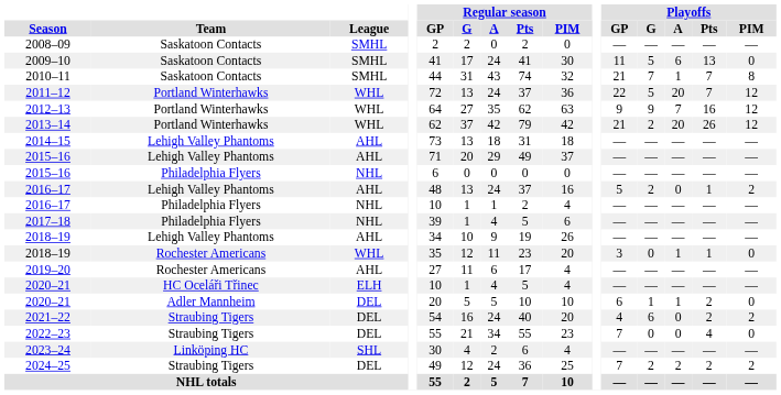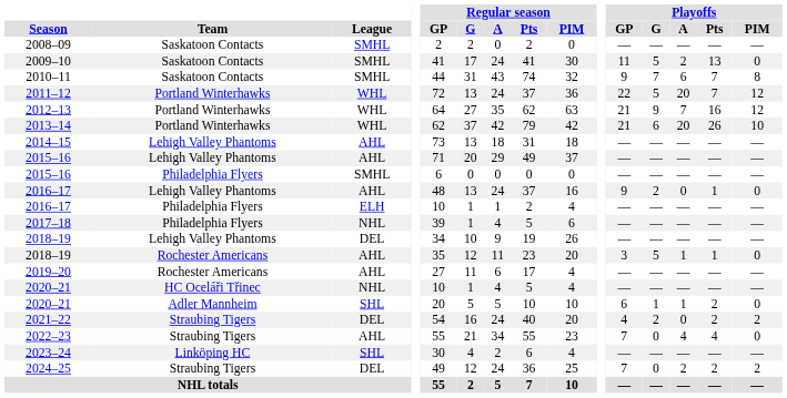 <table border="0" cellpadding="1" cellspacing="0" style="text-align:center; width:60em;">
 <tr style="background:#e0e0e0;">
 <th colspan="3" bgcolor="#ffffff"> </th>
 <th rowspan="101" bgcolor="#ffffff"> </th>
 <th colspan="5"><a href='#'>Regular season</a></th>
 <th rowspan="101" bgcolor="#ffffff"> </th>
 <th colspan="5"><a href='#'>Playoffs</a></th>
 </tr>
 <tr style="background:#e0e0e0;">
 <th><a href='#'>Season</a></th>
 <th>Team</th>
 <th>League</th>
 <th>GP</th>
 <th><a href='#'>G</a></th>
 <th><a href='#'>A</a></th>
 <th><a href='#'>Pts</a></th>
 <th><a href='#'>PIM</a></th>
 <th>GP</th>
 <th>G</th>
 <th>A</th>
 <th>Pts</th>
 <th>PIM</th>
 </tr>
 <tr>
 <td>2008–09</td>
 <td>Saskatoon Contacts</td>
 <td><a href='#'>SMHL</a></td>
 <td>2</td>
 <td>2</td>
 <td>0</td>
 <td>2</td>
 <td>0</td>
 <td>—</td>
 <td>—</td>
 <td>—</td>
 <td>—</td>
 <td>—</td>
 </tr>
 <tr bgcolor="#f0f0f0">
 <td>2009–10</td>
 <td>Saskatoon Contacts</td>
 <td>SMHL</td>
 <td>41</td>
 <td>17</td>
 <td>24</td>
 <td>41</td>
 <td>30</td>
 <td>11</td>
 <td>5</td>
-<td>6</td>
+<td>2</td>
 <td>13</td>
 <td>0</td>
 </tr>
 <tr>
 <td>2010–11</td>
 <td>Saskatoon Contacts</td>
 <td>SMHL</td>
 <td>44</td>
 <td>31</td>
 <td>43</td>
 <td>74</td>
 <td>32</td>
-<td>21</td>
+<td>9</td>
 <td>7</td>
-<td>1</td>
+<td>6</td>
 <td>7</td>
 <td>8</td>
 </tr>
 <tr bgcolor="#f0f0f0">
 <td><a href='#'>2011–12</a></td>
 <td><a href='#'>Portland Winterhawks</a></td>
 <td><a href='#'>WHL</a></td>
 <td>72</td>
 <td>13</td>
 <td>24</td>
 <td>37</td>
 <td>36</td>
 <td>22</td>
 <td>5</td>
 <td>20</td>
 <td>7</td>
 <td>12</td>
 </tr>
 <tr>
 <td><a href='#'>2012–13</a></td>
 <td>Portland Winterhawks</td>
 <td>WHL</td>
 <td>64</td>
 <td>27</td>
 <td>35</td>
 <td>62</td>
 <td>63</td>
-<td>9</td>
+<td>21</td>
 <td>9</td>
 <td>7</td>
 <td>16</td>
 <td>12</td>
 </tr>
 <tr bgcolor="#f0f0f0">
 <td><a href='#'>2013–14</a></td>
 <td>Portland Winterhawks</td>
 <td>WHL</td>
 <td>62</td>
 <td>37</td>
 <td>42</td>
 <td>79</td>
 <td>42</td>
 <td>21</td>
-<td>2</td>
+<td>6</td>
 <td>20</td>
 <td>26</td>
-<td>12</td>
+<td>10</td>
 </tr>
 <tr>
 <td><a href='#'>2014–15</a></td>
 <td><a href='#'>Lehigh Valley Phantoms</a></td>
 <td><a href='#'>AHL</a></td>
 <td>73</td>
 <td>13</td>
 <td>18</td>
 <td>31</td>
 <td>18</td>
 <td>—</td>
 <td>—</td>
 <td>—</td>
 <td>—</td>
 <td>—</td>
 </tr>
 <tr bgcolor="#f0f0f0">
 <td><a href='#'>2015–16</a></td>
 <td>Lehigh Valley Phantoms</td>
 <td>AHL</td>
 <td>71</td>
 <td>20</td>
 <td>29</td>
 <td>49</td>
 <td>37</td>
 <td>—</td>
 <td>—</td>
 <td>—</td>
 <td>—</td>
 <td>—</td>
 </tr>
 <tr>
 <td><a href='#'>2015–16</a></td>
 <td><a href='#'>Philadelphia Flyers</a></td>
-<td><a href='#'>NHL</a></td>
+<td>SMHL</td>
 <td>6</td>
 <td>0</td>
 <td>0</td>
 <td>0</td>
 <td>0</td>
 <td>—</td>
 <td>—</td>
 <td>—</td>
 <td>—</td>
 <td>—</td>
 </tr>
 <tr bgcolor="#f0f0f0">
 <td><a href='#'>2016–17</a></td>
 <td>Lehigh Valley Phantoms</td>
 <td>AHL</td>
 <td>48</td>
 <td>13</td>
 <td>24</td>
 <td>37</td>
 <td>16</td>
-<td>5</td>
+<td>9</td>
 <td>2</td>
 <td>0</td>
 <td>1</td>
-<td>2</td>
+<td>0</td>
 </tr>
 <tr>
 <td><a href='#'>2016–17</a></td>
 <td>Philadelphia Flyers</td>
-<td>NHL</td>
+<td><a href='#'>ELH</a></td>
 <td>10</td>
 <td>1</td>
 <td>1</td>
 <td>2</td>
 <td>4</td>
 <td>—</td>
 <td>—</td>
 <td>—</td>
 <td>—</td>
 <td>—</td>
 </tr>
 <tr bgcolor="#f0f0f0">
 <td><a href='#'>2017–18</a></td>
 <td>Philadelphia Flyers</td>
 <td>NHL</td>
 <td>39</td>
 <td>1</td>
 <td>4</td>
 <td>5</td>
 <td>6</td>
 <td>—</td>
 <td>—</td>
 <td>—</td>
 <td>—</td>
 <td>—</td>
 </tr>
 <tr>
 <td><a href='#'>2018–19</a></td>
 <td>Lehigh Valley Phantoms</td>
-<td>AHL</td>
+<td>DEL</td>
 <td>34</td>
 <td>10</td>
 <td>9</td>
 <td>19</td>
 <td>26</td>
 <td>—</td>
 <td>—</td>
 <td>—</td>
 <td>—</td>
 <td>—</td>
 </tr>
 <tr bgcolor="#f0f0f0">
 <td>2018–19</td>
 <td><a href='#'>Rochester Americans</a></td>
-<td><a href='#'>WHL</a></td>
+<td>AHL</td>
 <td>35</td>
 <td>12</td>
 <td>11</td>
 <td>23</td>
 <td>20</td>
 <td>3</td>
-<td>0</td>
+<td>5</td>
 <td>1</td>
 <td>1</td>
 <td>0</td>
 </tr>
 <tr>
 <td><a href='#'>2019–20</a></td>
 <td>Rochester Americans</td>
 <td>AHL</td>
 <td>27</td>
 <td>11</td>
 <td>6</td>
 <td>17</td>
 <td>4</td>
 <td>—</td>
 <td>—</td>
 <td>—</td>
 <td>—</td>
 <td>—</td>
 </tr>
 <tr bgcolor="#f0f0f0">
 <td><a href='#'>2020–21</a></td>
 <td><a href='#'>HC Oceláři Třinec</a></td>
-<td><a href='#'>ELH</a></td>
+<td>NHL</td>
 <td>10</td>
 <td>1</td>
 <td>4</td>
 <td>5</td>
 <td>4</td>
 <td>—</td>
 <td>—</td>
 <td>—</td>
 <td>—</td>
 <td>—</td>
 </tr>
 <tr>
 <td><a href='#'>2020–21</a></td>
 <td><a href='#'>Adler Mannheim</a></td>
-<td><a href='#'>DEL</a></td>
+<td><a href='#'>SHL</a></td>
 <td>20</td>
 <td>5</td>
 <td>5</td>
 <td>10</td>
 <td>10</td>
 <td>6</td>
 <td>1</td>
 <td>1</td>
 <td>2</td>
 <td>0</td>
 </tr>
 <tr bgcolor="#f0f0f0">
 <td><a href='#'>2021–22</a></td>
 <td><a href='#'>Straubing Tigers</a></td>
 <td>DEL</td>
 <td>54</td>
 <td>16</td>
 <td>24</td>
 <td>40</td>
 <td>20</td>
 <td>4</td>
-<td>6</td>
+<td>2</td>
 <td>0</td>
 <td>2</td>
 <td>2</td>
 </tr>
 <tr>
 <td><a href='#'>2022–23</a></td>
 <td>Straubing Tigers</td>
-<td>DEL</td>
+<td>AHL</td>
 <td>55</td>
 <td>21</td>
 <td>34</td>
 <td>55</td>
 <td>23</td>
 <td>7</td>
 <td>0</td>
-<td>0</td>
+<td>4</td>
 <td>4</td>
 <td>0</td>
 </tr>
 <tr bgcolor="#f0f0f0">
 <td><a href='#'>2023–24</a></td>
 <td><a href='#'>Linköping HC</a></td>
 <td><a href='#'>SHL</a></td>
 <td>30</td>
 <td>4</td>
 <td>2</td>
 <td>6</td>
 <td>4</td>
 <td>—</td>
 <td>—</td>
 <td>—</td>
 <td>—</td>
 <td>—</td>
 </tr>
 <tr>
 <td><a href='#'>2024–25</a></td>
 <td>Straubing Tigers</td>
 <td>DEL</td>
 <td>49</td>
 <td>12</td>
 <td>24</td>
 <td>36</td>
 <td>25</td>
 <td>7</td>
-<td>2</td>
+<td>0</td>
 <td>2</td>
 <td>2</td>
 <td>2</td>
 </tr>
 <tr ALIGN="center" bgcolor="#e0e0e0">
 <th colspan="3">NHL totals</th>
 <th>55</th>
 <th>2</th>
 <th>5</th>
 <th>7</th>
 <th>10</th>
 <th>—</th>
 <th>—</th>
 <th>—</th>
 <th>—</th>
 <th>—</th>
 </tr>
 </table>
